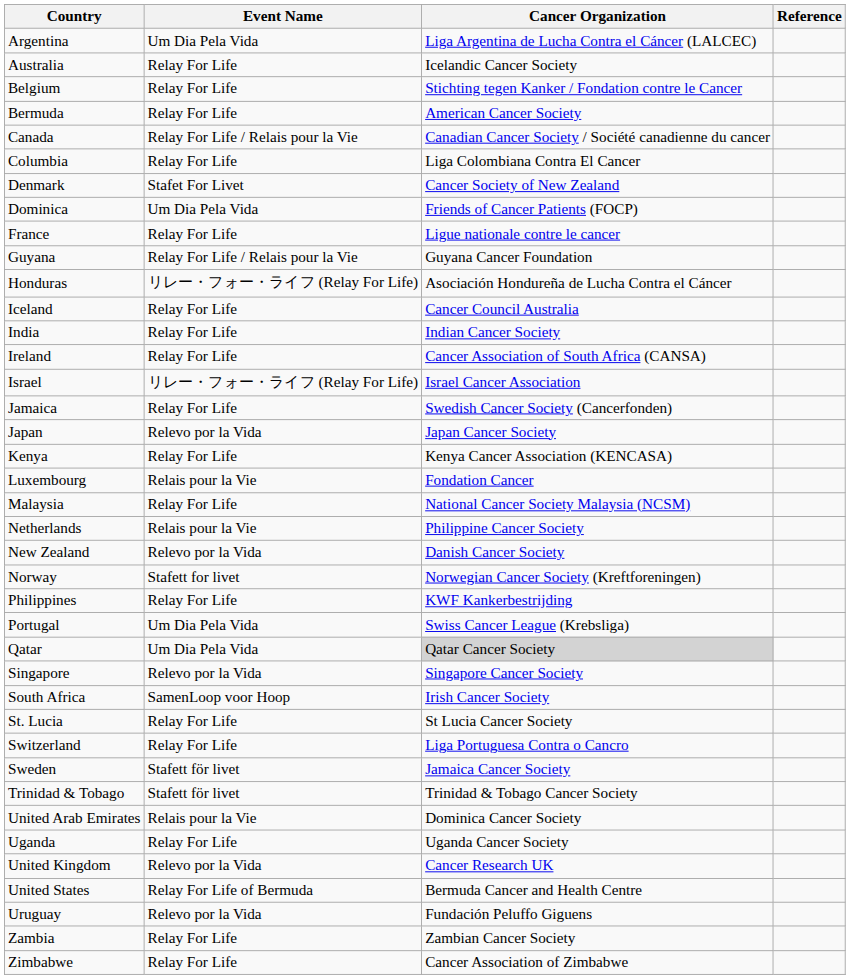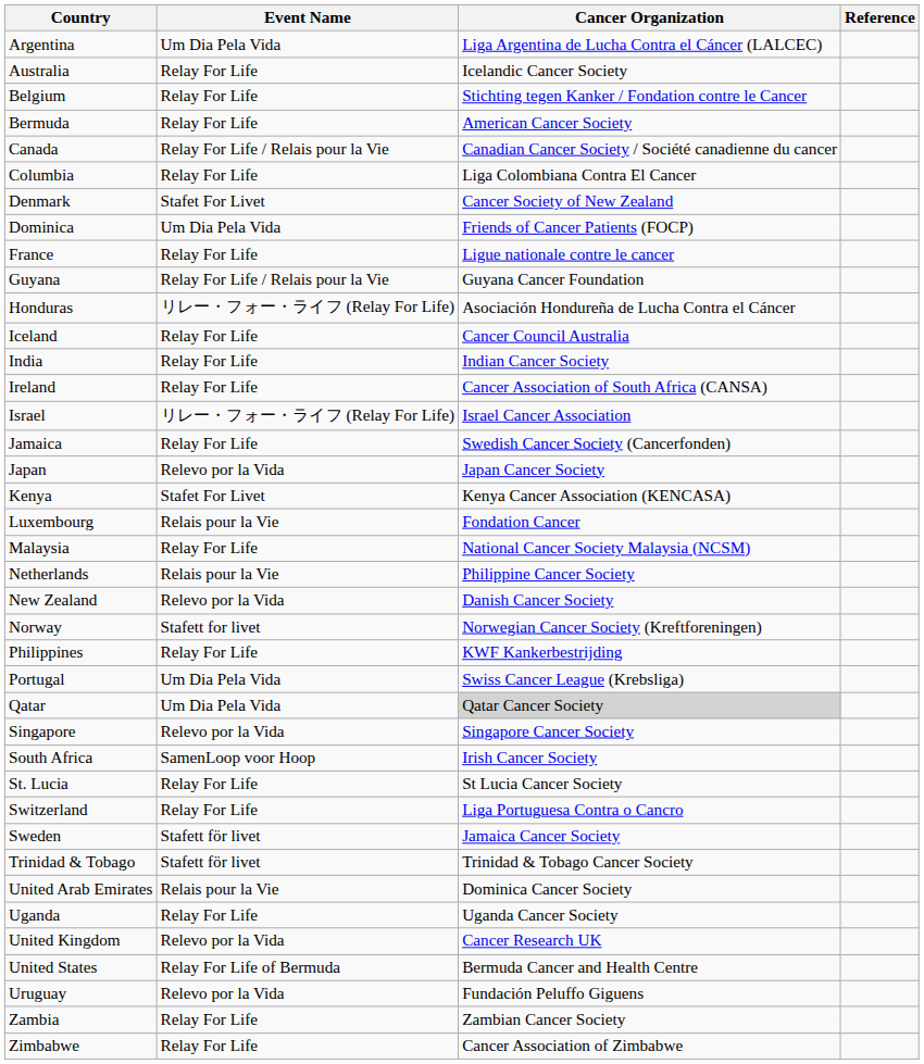 <table class="wikitable">
 <tr>
 <th>Country</th>
 <th>Event Name</th>
 <th>Cancer Organization</th>
 <th>Reference</th>
 </tr>
 <tr>
 <td>Argentina</td>
 <td>Um Dia Pela Vida</td>
 <td><a href='#'>Liga Argentina de Lucha Contra el Cáncer</a> (LALCEC)</td>
 <td></td>
 </tr>
 <tr>
 <td>Australia</td>
 <td>Relay For Life</td>
 <td>Icelandic Cancer Society</td>
 <td></td>
 </tr>
 <tr>
 <td>Belgium</td>
 <td>Relay For Life</td>
 <td><a href='#'>Stichting tegen Kanker / Fondation contre le Cancer</a></td>
 <td></td>
 </tr>
 <tr>
 <td>Bermuda</td>
 <td>Relay For Life</td>
 <td><a href='#'>American Cancer Society</a></td>
 <td></td>
 </tr>
 <tr>
 <td>Canada</td>
 <td>Relay For Life / Relais pour la Vie</td>
 <td><a href='#'>Canadian Cancer Society</a> / Société canadienne du cancer</td>
 <td></td>
 </tr>
 <tr>
 <td>Columbia</td>
 <td>Relay For Life</td>
 <td>Liga Colombiana Contra El Cancer</td>
 <td></td>
 </tr>
 <tr>
 <td>Denmark</td>
 <td>Stafet For Livet</td>
 <td><a href='#'>Cancer Society of New Zealand</a></td>
 <td></td>
 </tr>
 <tr>
 <td>Dominica</td>
 <td>Um Dia Pela Vida</td>
 <td><a href='#'>Friends of Cancer Patients</a> (FOCP)</td>
 <td></td>
 </tr>
 <tr>
 <td>France</td>
 <td>Relay For Life</td>
 <td><a href='#'>Ligue nationale contre le cancer</a></td>
 <td></td>
 </tr>
 <tr>
 <td>Guyana</td>
 <td>Relay For Life / Relais pour la Vie</td>
 <td>Guyana Cancer Foundation</td>
 <td></td>
 </tr>
 <tr>
 <td>Honduras</td>
 <td>リレー・フォー・ライフ (Relay For Life)</td>
 <td>Asociación Hondureña de Lucha Contra el Cáncer</td>
 <td></td>
 </tr>
 <tr>
 <td>Iceland</td>
 <td>Relay For Life</td>
 <td><a href='#'>Cancer Council Australia</a></td>
 <td></td>
 </tr>
 <tr>
 <td>India</td>
 <td>Relay For Life</td>
 <td><a href='#'>Indian Cancer Society</a></td>
 <td></td>
 </tr>
 <tr>
 <td>Ireland</td>
 <td>Relay For Life</td>
 <td><a href='#'>Cancer Association of South Africa</a> (CANSA)</td>
 <td></td>
 </tr>
 <tr>
 <td>Israel</td>
 <td>リレー・フォー・ライフ (Relay For Life)</td>
 <td><a href='#'>Israel Cancer Association</a></td>
 <td></td>
 </tr>
 <tr>
 <td>Jamaica</td>
 <td>Relay For Life</td>
 <td><a href='#'>Swedish Cancer Society</a> (Cancerfonden)</td>
 <td></td>
 </tr>
 <tr>
 <td>Japan</td>
 <td>Relevo por la Vida</td>
 <td><a href='#'>Japan Cancer Society</a></td>
 <td></td>
 </tr>
 <tr>
 <td>Kenya</td>
-<td>Relay For Life</td>
+<td>Stafet For Livet</td>
 <td>Kenya Cancer Association (KENCASA)</td>
 <td></td>
 </tr>
 <tr>
 <td>Luxembourg</td>
 <td>Relais pour la Vie</td>
 <td><a href='#'>Fondation Cancer</a></td>
 <td></td>
 </tr>
 <tr>
 <td>Malaysia</td>
 <td>Relay For Life</td>
 <td><a href='#'>National Cancer Society Malaysia (NCSM)</a></td>
 <td></td>
 </tr>
 <tr>
 <td>Netherlands</td>
 <td>Relais pour la Vie</td>
 <td><a href='#'>Philippine Cancer Society</a></td>
 <td></td>
 </tr>
 <tr>
 <td>New Zealand</td>
 <td>Relevo por la Vida</td>
 <td><a href='#'>Danish Cancer Society</a></td>
 <td></td>
 </tr>
 <tr>
 <td>Norway</td>
 <td>Stafett for livet</td>
 <td><a href='#'>Norwegian Cancer Society</a> (Kreftforeningen)</td>
 <td></td>
 </tr>
 <tr>
 <td>Philippines</td>
 <td>Relay For Life</td>
 <td><a href='#'>KWF Kankerbestrijding</a></td>
 <td></td>
 </tr>
 <tr>
 <td>Portugal</td>
 <td>Um Dia Pela Vida</td>
 <td><a href='#'>Swiss Cancer League</a> (Krebsliga)</td>
 <td></td>
 </tr>
 <tr>
 <td>Qatar</td>
 <td>Um Dia Pela Vida</td>
 <td style="background: lightgrey;">Qatar Cancer Society</td>
 <td></td>
 </tr>
 <tr>
 <td>Singapore</td>
 <td>Relevo por la Vida</td>
 <td><a href='#'>Singapore Cancer Society</a></td>
 <td></td>
 </tr>
 <tr>
 <td>South Africa</td>
 <td>SamenLoop voor Hoop</td>
 <td><a href='#'>Irish Cancer Society</a></td>
 <td></td>
 </tr>
 <tr>
 <td>St. Lucia</td>
 <td>Relay For Life</td>
 <td>St Lucia Cancer Society</td>
 <td></td>
 </tr>
 <tr>
 <td>Switzerland</td>
 <td>Relay For Life</td>
 <td><a href='#'>Liga Portuguesa Contra o Cancro</a></td>
 <td></td>
 </tr>
 <tr>
 <td>Sweden</td>
 <td>Stafett för livet</td>
 <td><a href='#'>Jamaica Cancer Society</a></td>
 <td></td>
 </tr>
 <tr>
 <td>Trinidad & Tobago</td>
 <td>Stafett för livet</td>
 <td>Trinidad & Tobago Cancer Society</td>
 <td></td>
 </tr>
 <tr>
 <td>United Arab Emirates</td>
 <td>Relais pour la Vie</td>
 <td>Dominica Cancer Society</td>
 <td></td>
 </tr>
 <tr>
 <td>Uganda</td>
 <td>Relay For Life</td>
 <td>Uganda Cancer Society</td>
 <td></td>
 </tr>
 <tr>
 <td>United Kingdom</td>
 <td>Relevo por la Vida</td>
 <td><a href='#'>Cancer Research UK</a></td>
 <td></td>
 </tr>
 <tr>
 <td>United States</td>
 <td>Relay For Life of Bermuda</td>
 <td>Bermuda Cancer and Health Centre</td>
 <td></td>
 </tr>
 <tr>
 <td>Uruguay</td>
 <td>Relevo por la Vida</td>
 <td>Fundación Peluffo Giguens</td>
 <td></td>
 </tr>
 <tr>
 <td>Zambia</td>
 <td>Relay For Life</td>
 <td>Zambian Cancer Society</td>
 <td></td>
 </tr>
 <tr>
 <td>Zimbabwe</td>
 <td>Relay For Life</td>
 <td>Cancer Association of Zimbabwe</td>
 <td></td>
 </tr>
 </table>
